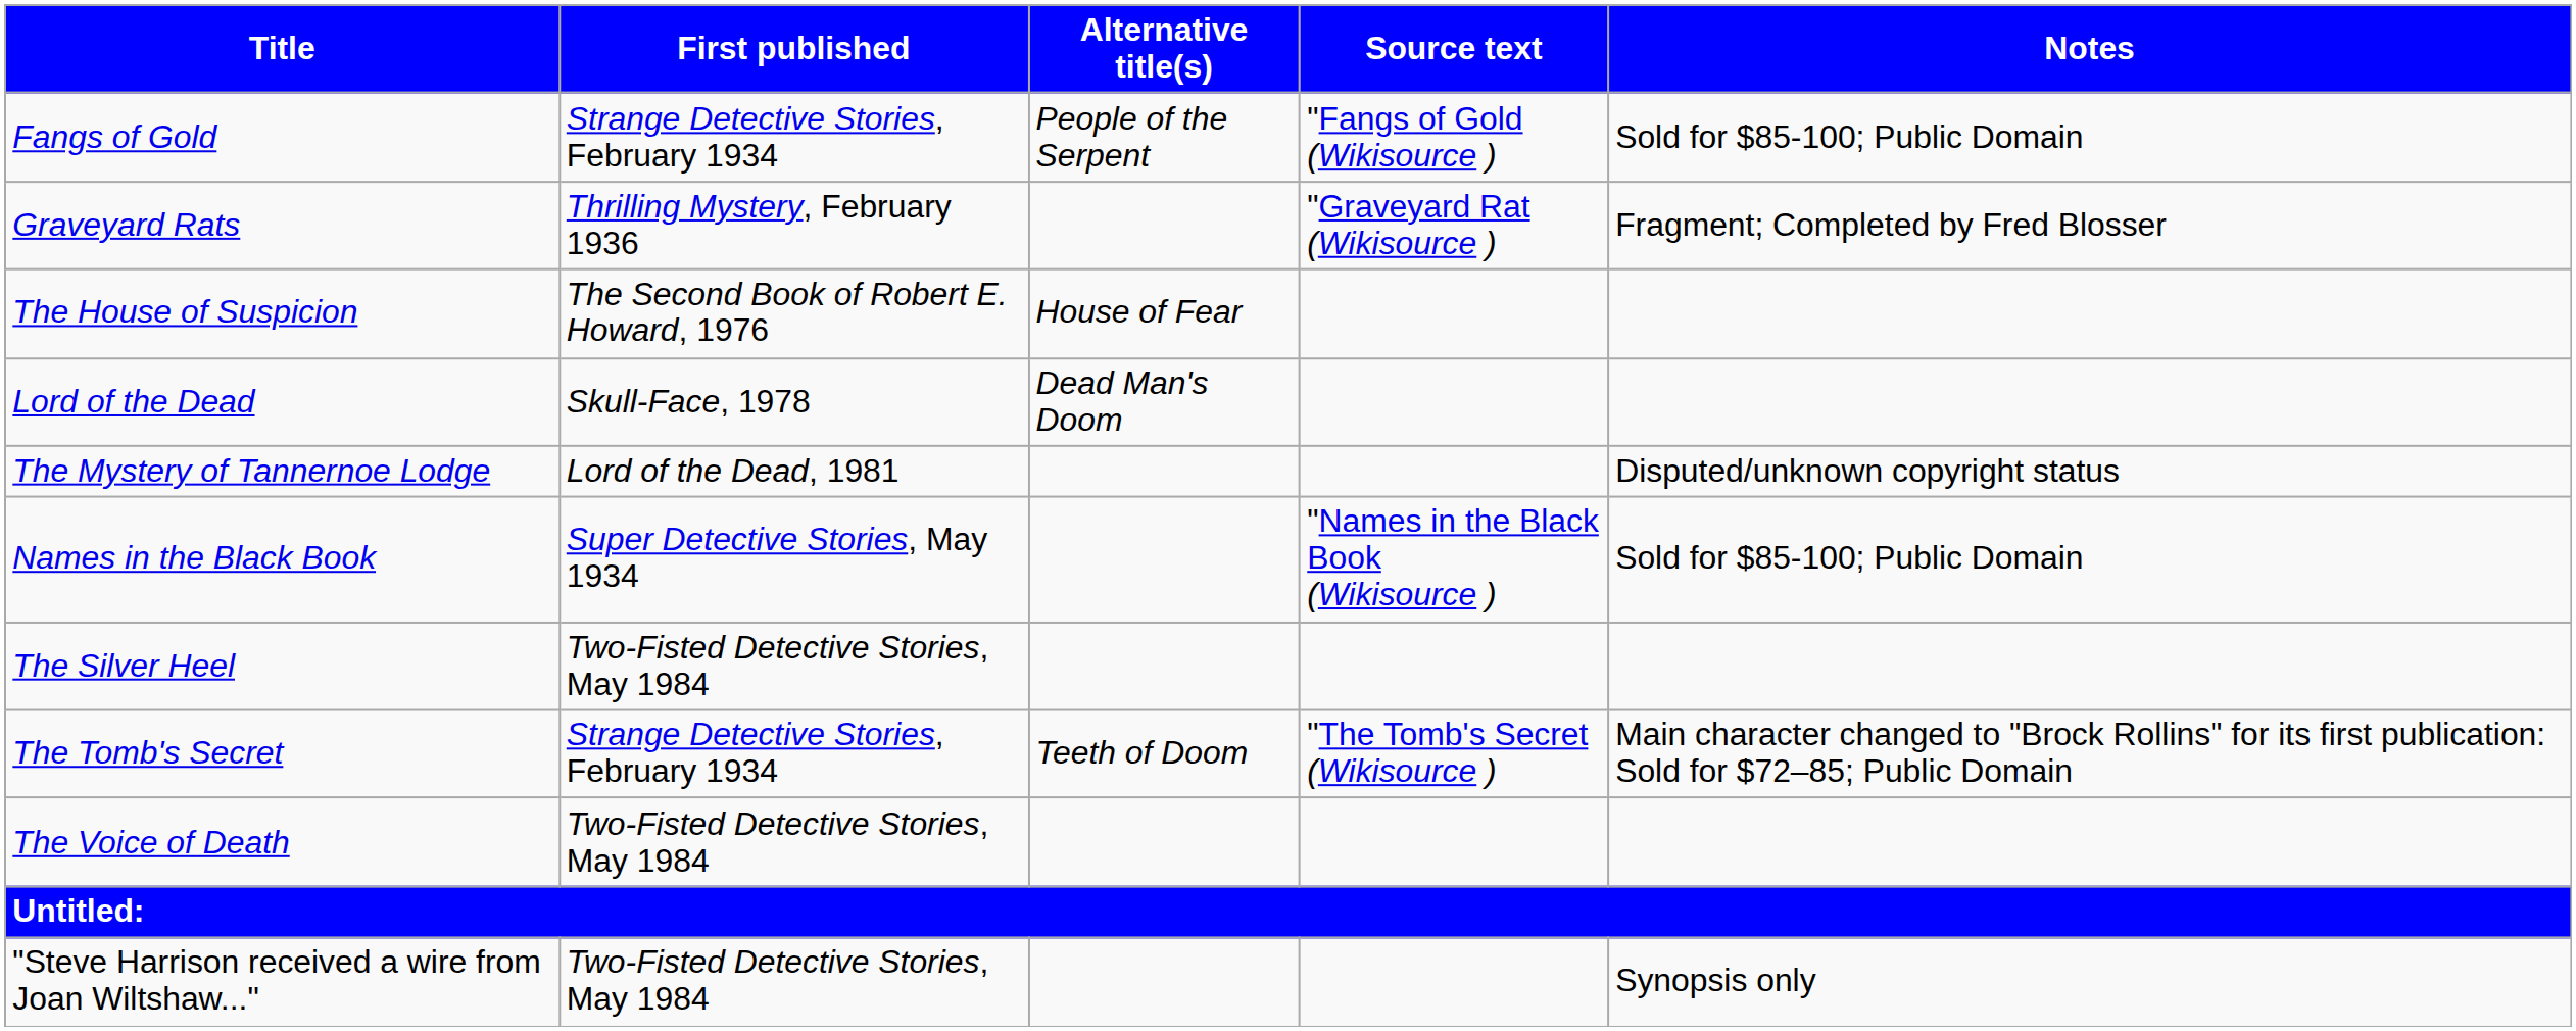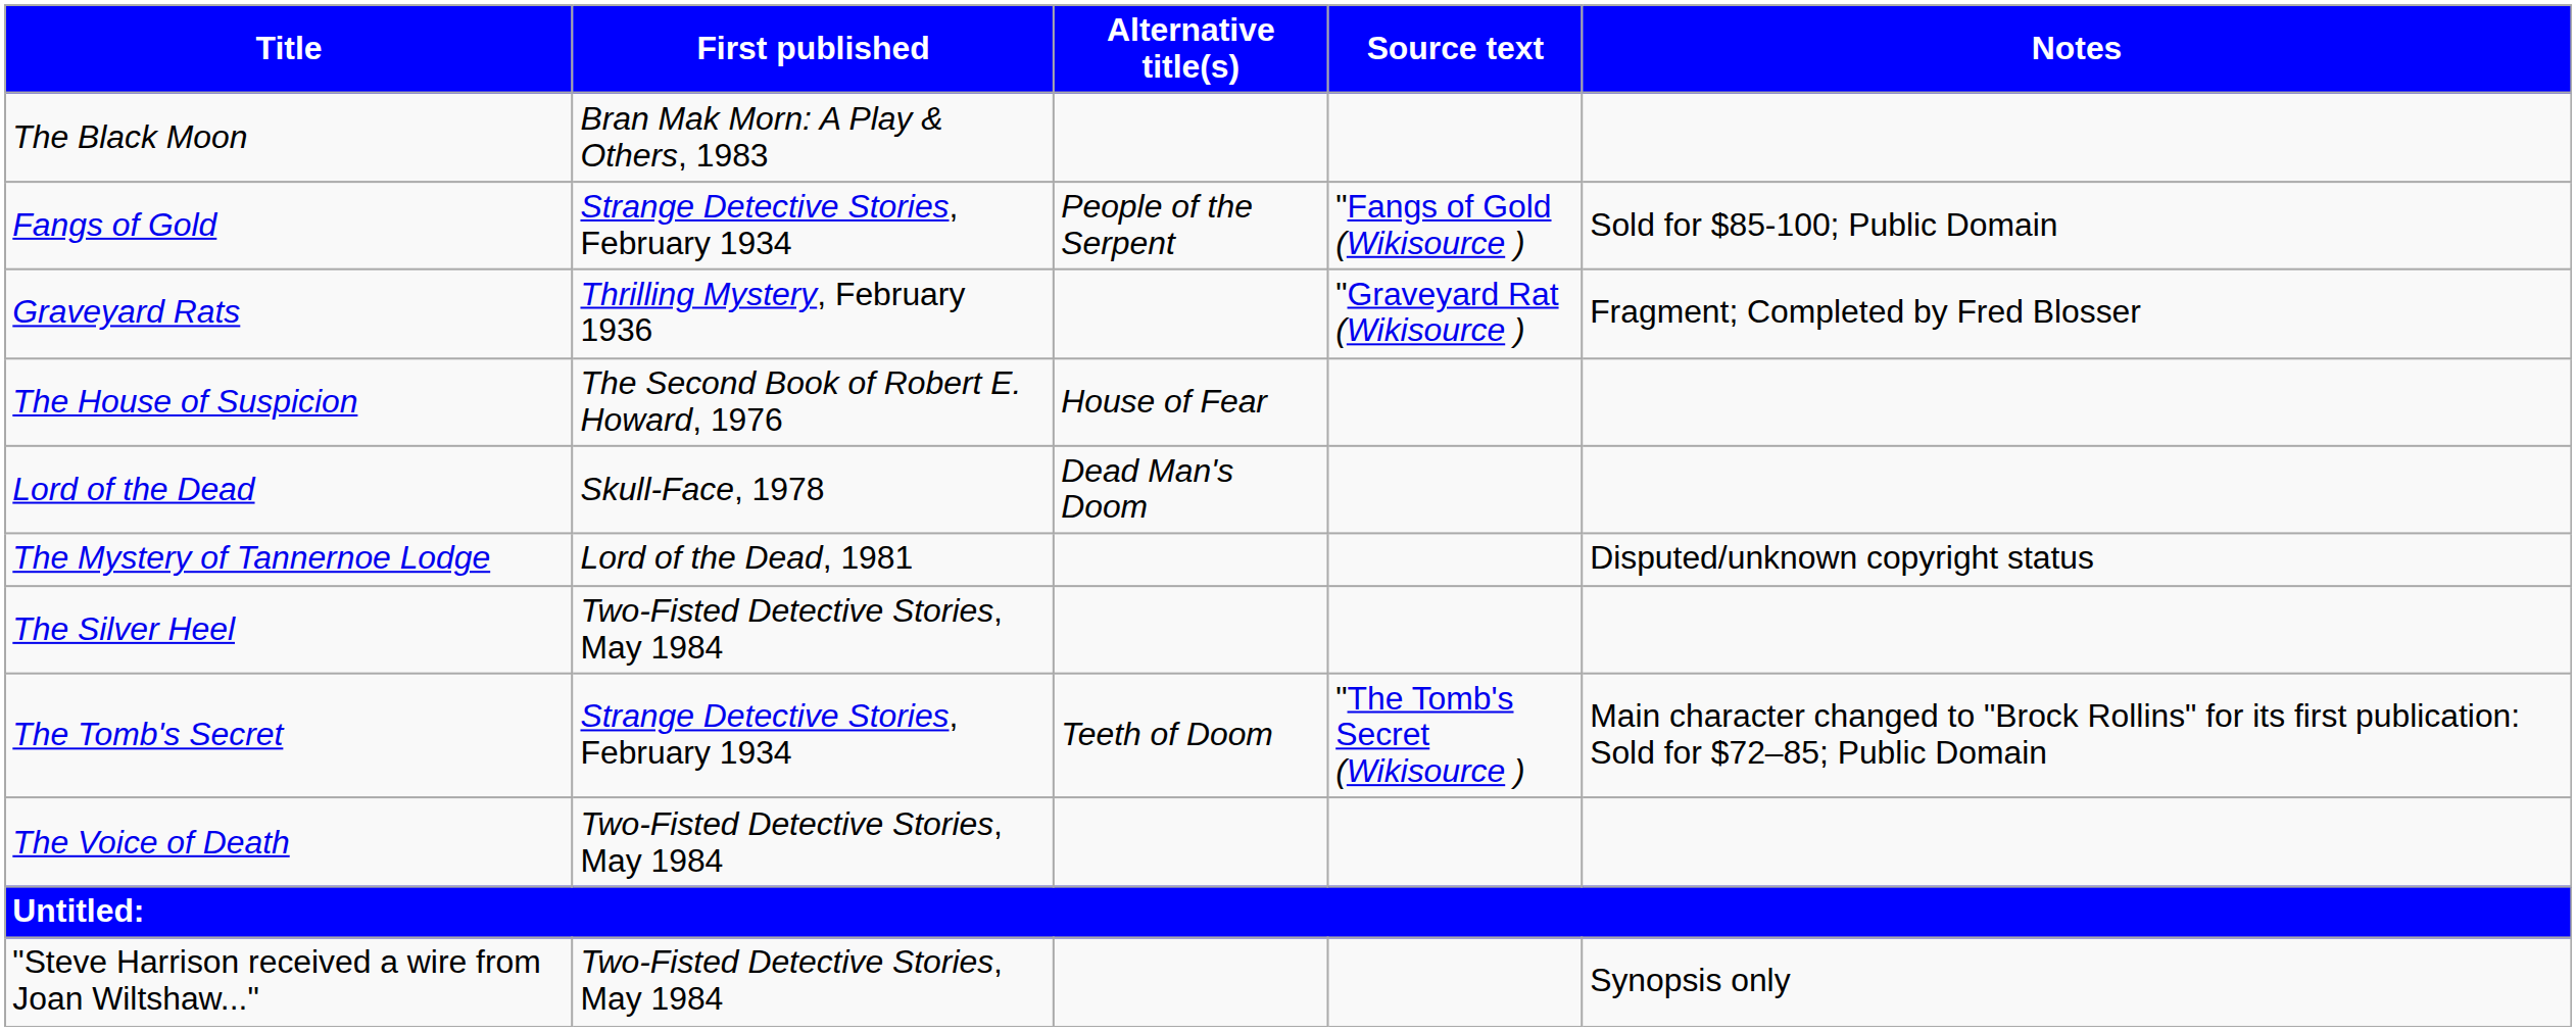 <table class="wikitable" width="100%">
 <tr>
 <th style="background:#0000FF; color:#FFFFFF">Title</th>
 <th style="background:#0000FF; color:#FFFFFF">First published</th>
 <th style="background:#0000FF; color:#FFFFFF">Alternative title(s)</th>
 <th style="background:#0000FF; color:#FFFFFF">Source text</th>
 <th style="background:#0000FF; color:#FFFFFF">Notes</th>
+</tr>
+<tr>
+<td><em>The Black Moon</em></td>
+<td><em>Bran Mak Morn: A Play & Others</em>, 1983</td>
+<td></td>
+<td></td>
+<td></td>
 </tr>
 <tr>
 <td><em><a href='#'>Fangs of Gold</a></em></td>
 <td><em><a href='#'>Strange Detective Stories</a></em>, February 1934</td>
 <td><em>People of the Serpent</em></td>
 <td>"<a href='#'>Fangs of Gold</a><em><br>(<a href='#'>Wikisource</a> ) </em></td>
 <td>Sold for $85-100; Public Domain</td>
 </tr>
 <tr>
 <td><em><a href='#'>Graveyard Rats</a></em></td>
 <td><em><a href='#'>Thrilling Mystery</a></em>, February 1936</td>
 <td></td>
 <td>"<a href='#'>Graveyard Rat</a><em><br>(<a href='#'>Wikisource</a> ) </em></td>
 <td>Fragment; Completed by Fred Blosser</td>
 </tr>
 <tr>
 <td><em><a href='#'>The House of Suspicion</a></em></td>
 <td><em>The Second Book of Robert E. Howard</em>, 1976</td>
 <td><em>House of Fear</em></td>
 <td></td>
 <td></td>
 </tr>
 <tr>
 <td><em><a href='#'>Lord of the Dead</a></em></td>
 <td><em>Skull-Face</em>, 1978</td>
 <td><em>Dead Man's Doom</em></td>
 <td></td>
 <td></td>
 </tr>
 <tr>
 <td><em><a href='#'>The Mystery of Tannernoe Lodge</a></em></td>
 <td><em>Lord of the Dead</em>, 1981</td>
 <td></td>
 <td></td>
 <td>Disputed/unknown copyright status</td>
 </tr>
 <tr>
-<td><em><a href='#'>Names in the Black Book</a></em></td>
-<td><em><a href='#'>Super Detective Stories</a></em>, May 1934</td>
-<td></td>
-<td>"<a href='#'>Names in the Black Book</a><em><br>(<a href='#'>Wikisource</a> ) </em></td>
-<td>Sold for $85-100; Public Domain</td>
-</tr>
-<tr>
 <td><em><a href='#'>The Silver Heel</a></em></td>
 <td><em>Two-Fisted Detective Stories</em>, May 1984</td>
 <td></td>
 <td></td>
 <td></td>
 </tr>
 <tr>
 <td><em><a href='#'>The Tomb's Secret</a></em></td>
 <td><em><a href='#'>Strange Detective Stories</a></em>, February 1934</td>
 <td><em>Teeth of Doom</em></td>
 <td>"<a href='#'>The Tomb's Secret</a><em><br>(<a href='#'>Wikisource</a> ) </em></td>
 <td>Main character changed to "Brock Rollins" for its first publication: Sold for $72–85; Public Domain</td>
 </tr>
 <tr>
 <td><em><a href='#'>The Voice of Death</a></em></td>
 <td><em>Two-Fisted Detective Stories</em>, May 1984</td>
 <td></td>
 <td></td>
 <td></td>
 </tr>
 <tr>
 <td colspan="5" style="background:#0000FF; color:#FFFFFF"><strong>Untitled:</strong></td>
 </tr>
 <tr>
 <td>"Steve Harrison received a wire from Joan Wiltshaw..."</td>
 <td><em>Two-Fisted Detective Stories</em>, May 1984</td>
 <td></td>
 <td></td>
 <td>Synopsis only</td>
 </tr>
 </table>
